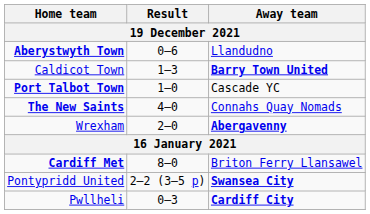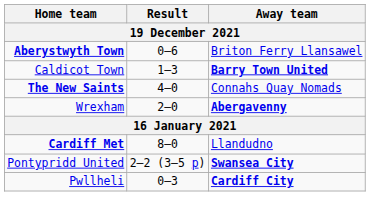 <table class="wikitable">
 <tr>
 <th>Home team</th>
 <th>Result</th>
 <th>Away team</th>
 </tr>
 <tr>
 <th colspan = 3>19 December 2021</th>
 </tr>
 <tr>
 <td style="text-align:right;"><strong><a href='#'>Aberystwyth Town</a></strong></td>
 <td style="text-align:center;">0–6</td>
-<td><a href='#'>Llandudno</a></td>
+<td><a href='#'>Briton Ferry Llansawel</a></td>
 </tr>
 <tr>
 <td style="text-align:right;"><a href='#'>Caldicot Town</a></td>
 <td style="text-align:center;">1–3</td>
 <td><strong><a href='#'>Barry Town United</a></strong></td>
-</tr>
-<tr>
-<td style="text-align:right;"><strong><a href='#'>Port Talbot Town</a></strong></td>
-<td style="text-align:center;">1–0</td>
-<td>Cascade YC</td>
 </tr>
 <tr>
 <td style="text-align:right;"><strong><a href='#'>The New Saints</a></strong></td>
 <td style="text-align:center;">4–0</td>
 <td><a href='#'>Connahs Quay Nomads</a></td>
 </tr>
 <tr>
 <td style="text-align:right;"><a href='#'>Wrexham</a></td>
 <td style="text-align:center;">2–0</td>
 <td><strong><a href='#'>Abergavenny</a></strong></td>
 </tr>
 <tr>
 <th colspan = 3>16 January 2021</th>
 </tr>
 <tr>
 <td style="text-align:right;"><strong><a href='#'>Cardiff Met</a></strong></td>
 <td style="text-align:center;">8–0</td>
-<td><a href='#'>Briton Ferry Llansawel</a></td>
+<td><a href='#'>Llandudno</a></td>
 </tr>
 <tr>
 <td style="text-align:right;"><a href='#'>Pontypridd United</a></td>
 <td style="text-align:center;">2–2 (3–5 <a href='#'>p</a>)</td>
 <td><strong><a href='#'>Swansea City</a></strong></td>
 </tr>
 <tr>
 <td style="text-align:right;"><a href='#'>Pwllheli</a></td>
 <td style="text-align:center;">0–3</td>
 <td><strong><a href='#'>Cardiff City</a></strong></td>
 </tr>
 </table>
